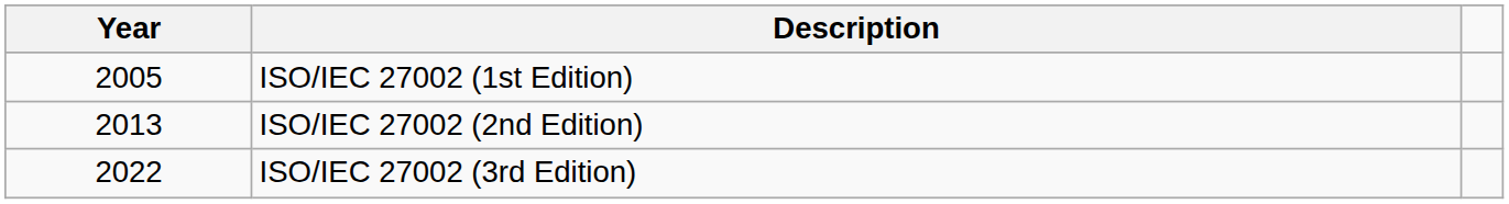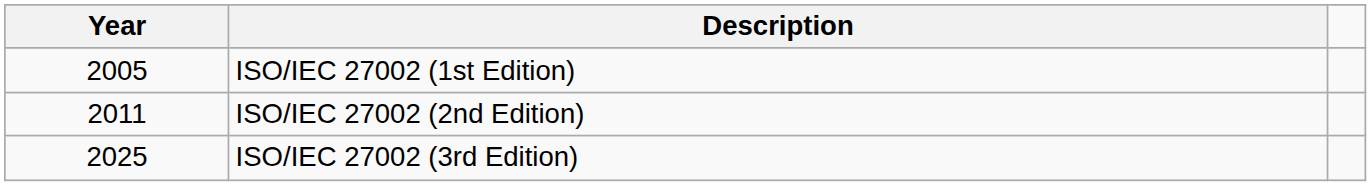 <table class = "wikitable" font-size = 95%; width = 50%; background-color = transparent>
 <tr>
 <th>Year</th>
 <th>Description</th>
 </tr>
 <tr>
 <td align = "center">2005</td>
 <td>ISO/IEC 27002 (1st Edition)</td>
 <td></td>
 </tr>
 <tr>
-<td align = "center">2013</td>
+<td align = "center">2011</td>
 <td>ISO/IEC 27002 (2nd Edition)</td>
 <td></td>
 </tr>
 <tr>
-<td align = "center">2022</td>
+<td align = "center">2025</td>
 <td>ISO/IEC 27002 (3rd Edition)</td>
 <td></td>
 </tr>
 </table>
